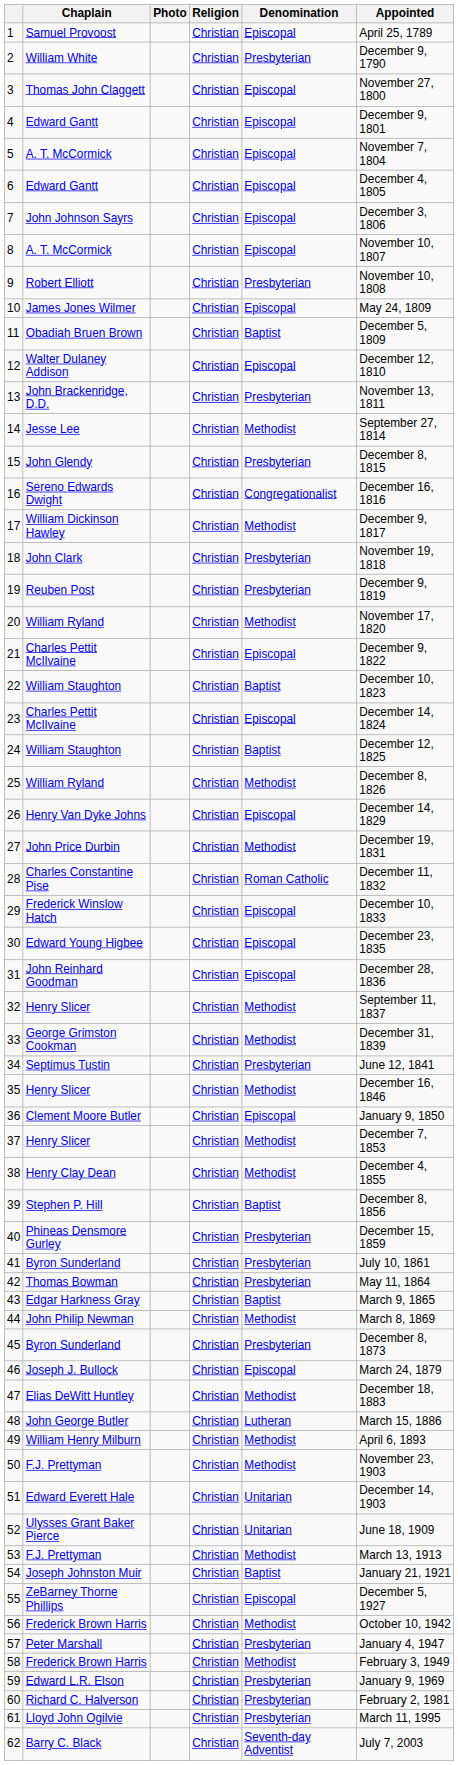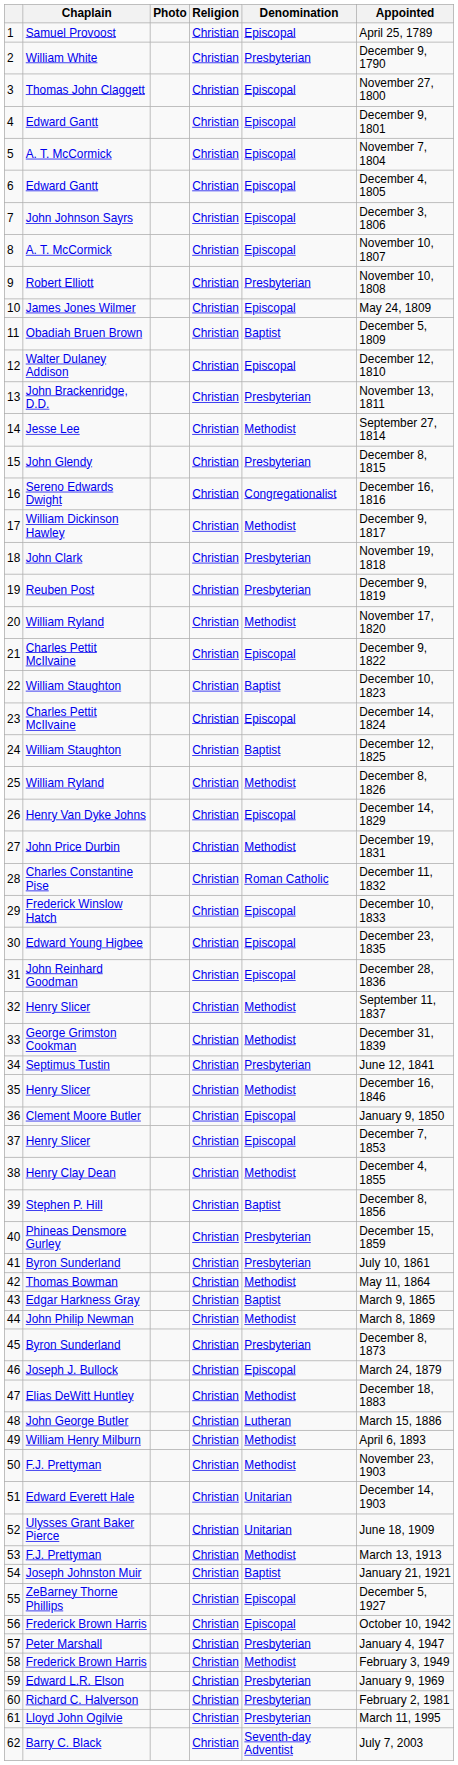 <table class="wikitable sortable">
 <tr>
 <th></th>
 <th>Chaplain</th>
 <th>Photo</th>
 <th>Religion</th>
 <th>Denomination</th>
 <th>Appointed</th>
 </tr>
 <tr>
 <td>1</td>
 <td><a href='#'>Samuel Provoost</a></td>
 <td></td>
 <td><a href='#'>Christian</a></td>
 <td><a href='#'>Episcopal</a></td>
 <td>April 25, 1789</td>
 </tr>
 <tr>
 <td>2</td>
 <td><a href='#'>William White</a></td>
 <td></td>
 <td><a href='#'>Christian</a></td>
 <td><a href='#'>Presbyterian</a></td>
 <td>December 9, 1790</td>
 </tr>
 <tr>
 <td>3</td>
 <td><a href='#'>Thomas John Claggett</a></td>
 <td></td>
 <td><a href='#'>Christian</a></td>
 <td><a href='#'>Episcopal</a></td>
 <td>November 27, 1800</td>
 </tr>
 <tr>
 <td>4</td>
 <td><a href='#'>Edward Gantt</a></td>
 <td></td>
 <td><a href='#'>Christian</a></td>
 <td><a href='#'>Episcopal</a></td>
 <td>December 9, 1801</td>
 </tr>
 <tr>
 <td>5</td>
 <td><a href='#'>A. T. McCormick</a></td>
 <td></td>
 <td><a href='#'>Christian</a></td>
 <td><a href='#'>Episcopal</a></td>
 <td>November 7, 1804</td>
 </tr>
 <tr>
 <td>6</td>
 <td><a href='#'>Edward Gantt</a></td>
 <td></td>
 <td><a href='#'>Christian</a></td>
 <td><a href='#'>Episcopal</a></td>
 <td>December 4, 1805</td>
 </tr>
 <tr>
 <td>7</td>
 <td><a href='#'>John Johnson Sayrs</a></td>
 <td></td>
 <td><a href='#'>Christian</a></td>
 <td><a href='#'>Episcopal</a></td>
 <td>December 3, 1806</td>
 </tr>
 <tr>
 <td>8</td>
 <td><a href='#'>A. T. McCormick</a></td>
 <td></td>
 <td><a href='#'>Christian</a></td>
 <td><a href='#'>Episcopal</a></td>
 <td>November 10, 1807</td>
 </tr>
 <tr>
 <td>9</td>
 <td><a href='#'>Robert Elliott</a></td>
 <td></td>
 <td><a href='#'>Christian</a></td>
 <td><a href='#'>Presbyterian</a></td>
 <td>November 10, 1808</td>
 </tr>
 <tr>
 <td>10</td>
 <td><a href='#'>James Jones Wilmer</a></td>
 <td></td>
 <td><a href='#'>Christian</a></td>
 <td><a href='#'>Episcopal</a></td>
 <td>May 24, 1809</td>
 </tr>
 <tr>
 <td>11</td>
 <td><a href='#'>Obadiah Bruen Brown</a></td>
 <td></td>
 <td><a href='#'>Christian</a></td>
 <td><a href='#'>Baptist</a></td>
 <td>December 5, 1809</td>
 </tr>
 <tr>
 <td>12</td>
 <td><a href='#'>Walter Dulaney Addison</a></td>
 <td></td>
 <td><a href='#'>Christian</a></td>
 <td><a href='#'>Episcopal</a></td>
 <td>December 12, 1810</td>
 </tr>
 <tr>
 <td>13</td>
 <td><a href='#'>John Brackenridge, D.D.</a></td>
 <td></td>
 <td><a href='#'>Christian</a></td>
 <td><a href='#'>Presbyterian</a></td>
 <td>November 13, 1811</td>
 </tr>
 <tr>
 <td>14</td>
 <td><a href='#'>Jesse Lee</a></td>
 <td></td>
 <td><a href='#'>Christian</a></td>
 <td><a href='#'>Methodist</a></td>
 <td>September 27, 1814</td>
 </tr>
 <tr>
 <td>15</td>
 <td><a href='#'>John Glendy</a></td>
 <td></td>
 <td><a href='#'>Christian</a></td>
 <td><a href='#'>Presbyterian</a></td>
 <td>December 8, 1815</td>
 </tr>
 <tr>
 <td>16</td>
 <td><a href='#'>Sereno Edwards Dwight</a></td>
 <td></td>
 <td><a href='#'>Christian</a></td>
 <td><a href='#'>Congregationalist</a></td>
 <td>December 16, 1816</td>
 </tr>
 <tr>
 <td>17</td>
 <td><a href='#'>William Dickinson Hawley</a></td>
 <td></td>
 <td><a href='#'>Christian</a></td>
 <td><a href='#'>Methodist</a></td>
 <td>December 9, 1817</td>
 </tr>
 <tr>
 <td>18</td>
 <td><a href='#'>John Clark</a></td>
 <td></td>
 <td><a href='#'>Christian</a></td>
 <td><a href='#'>Presbyterian</a></td>
 <td>November 19, 1818</td>
 </tr>
 <tr>
 <td>19</td>
 <td><a href='#'>Reuben Post</a></td>
 <td></td>
 <td><a href='#'>Christian</a></td>
 <td><a href='#'>Presbyterian</a></td>
 <td>December 9, 1819</td>
 </tr>
 <tr>
 <td>20</td>
 <td><a href='#'>William Ryland</a></td>
 <td></td>
 <td><a href='#'>Christian</a></td>
 <td><a href='#'>Methodist</a></td>
 <td>November 17, 1820</td>
 </tr>
 <tr>
 <td>21</td>
 <td><a href='#'>Charles Pettit McIlvaine</a></td>
 <td></td>
 <td><a href='#'>Christian</a></td>
 <td><a href='#'>Episcopal</a></td>
 <td>December 9, 1822</td>
 </tr>
 <tr>
 <td>22</td>
 <td><a href='#'>William Staughton</a></td>
 <td></td>
 <td><a href='#'>Christian</a></td>
 <td><a href='#'>Baptist</a></td>
 <td>December 10, 1823</td>
 </tr>
 <tr>
 <td>23</td>
 <td><a href='#'>Charles Pettit McIlvaine</a></td>
 <td></td>
 <td><a href='#'>Christian</a></td>
 <td><a href='#'>Episcopal</a></td>
 <td>December 14, 1824</td>
 </tr>
 <tr>
 <td>24</td>
 <td><a href='#'>William Staughton</a></td>
 <td></td>
 <td><a href='#'>Christian</a></td>
 <td><a href='#'>Baptist</a></td>
 <td>December 12, 1825</td>
 </tr>
 <tr>
 <td>25</td>
 <td><a href='#'>William Ryland</a></td>
 <td></td>
 <td><a href='#'>Christian</a></td>
 <td><a href='#'>Methodist</a></td>
 <td>December 8, 1826</td>
 </tr>
 <tr>
 <td>26</td>
 <td><a href='#'>Henry Van Dyke Johns</a></td>
 <td></td>
 <td><a href='#'>Christian</a></td>
 <td><a href='#'>Episcopal</a></td>
 <td>December 14, 1829</td>
 </tr>
 <tr>
 <td>27</td>
 <td><a href='#'>John Price Durbin</a></td>
 <td></td>
 <td><a href='#'>Christian</a></td>
 <td><a href='#'>Methodist</a></td>
 <td>December 19, 1831</td>
 </tr>
 <tr>
 <td>28</td>
 <td><a href='#'>Charles Constantine Pise</a></td>
 <td></td>
 <td><a href='#'>Christian</a></td>
 <td><a href='#'>Roman Catholic</a></td>
 <td>December 11, 1832</td>
 </tr>
 <tr>
 <td>29</td>
 <td><a href='#'>Frederick Winslow Hatch</a></td>
 <td></td>
 <td><a href='#'>Christian</a></td>
 <td><a href='#'>Episcopal</a></td>
 <td>December 10, 1833</td>
 </tr>
 <tr>
 <td>30</td>
 <td><a href='#'>Edward Young Higbee</a></td>
 <td></td>
 <td><a href='#'>Christian</a></td>
 <td><a href='#'>Episcopal</a></td>
 <td>December 23, 1835</td>
 </tr>
 <tr>
 <td>31</td>
 <td><a href='#'>John Reinhard Goodman</a></td>
 <td></td>
 <td><a href='#'>Christian</a></td>
 <td><a href='#'>Episcopal</a></td>
 <td>December 28, 1836</td>
 </tr>
 <tr>
 <td>32</td>
 <td><a href='#'>Henry Slicer</a></td>
 <td></td>
 <td><a href='#'>Christian</a></td>
 <td><a href='#'>Methodist</a></td>
 <td>September 11, 1837</td>
 </tr>
 <tr>
 <td>33</td>
 <td><a href='#'>George Grimston Cookman</a></td>
 <td></td>
 <td><a href='#'>Christian</a></td>
 <td><a href='#'>Methodist</a></td>
 <td>December 31, 1839</td>
 </tr>
 <tr>
 <td>34</td>
 <td><a href='#'>Septimus Tustin</a></td>
 <td></td>
 <td><a href='#'>Christian</a></td>
 <td><a href='#'>Presbyterian</a></td>
 <td>June 12, 1841</td>
 </tr>
 <tr>
 <td>35</td>
 <td><a href='#'>Henry Slicer</a></td>
 <td></td>
 <td><a href='#'>Christian</a></td>
 <td><a href='#'>Methodist</a></td>
 <td>December 16, 1846</td>
 </tr>
 <tr>
 <td>36</td>
 <td><a href='#'>Clement Moore Butler</a></td>
 <td></td>
 <td><a href='#'>Christian</a></td>
 <td><a href='#'>Episcopal</a></td>
 <td>January 9, 1850</td>
 </tr>
 <tr>
 <td>37</td>
 <td><a href='#'>Henry Slicer</a></td>
 <td></td>
 <td><a href='#'>Christian</a></td>
-<td><a href='#'>Methodist</a></td>
+<td><a href='#'>Episcopal</a></td>
 <td>December 7, 1853</td>
 </tr>
 <tr>
 <td>38</td>
 <td><a href='#'>Henry Clay Dean</a></td>
 <td></td>
 <td><a href='#'>Christian</a></td>
 <td><a href='#'>Methodist</a></td>
 <td>December 4, 1855</td>
 </tr>
 <tr>
 <td>39</td>
 <td><a href='#'>Stephen P. Hill</a></td>
 <td></td>
 <td><a href='#'>Christian</a></td>
 <td><a href='#'>Baptist</a></td>
 <td>December 8, 1856</td>
 </tr>
 <tr>
 <td>40</td>
 <td><a href='#'>Phineas Densmore Gurley</a></td>
 <td></td>
 <td><a href='#'>Christian</a></td>
 <td><a href='#'>Presbyterian</a></td>
 <td>December 15, 1859</td>
 </tr>
 <tr>
 <td>41</td>
 <td><a href='#'>Byron Sunderland</a></td>
 <td></td>
 <td><a href='#'>Christian</a></td>
 <td><a href='#'>Presbyterian</a></td>
 <td>July 10, 1861</td>
 </tr>
 <tr>
 <td>42</td>
 <td><a href='#'>Thomas Bowman</a></td>
 <td></td>
 <td><a href='#'>Christian</a></td>
-<td><a href='#'>Presbyterian</a></td>
+<td><a href='#'>Methodist</a></td>
 <td>May 11, 1864</td>
 </tr>
 <tr>
 <td>43</td>
 <td><a href='#'>Edgar Harkness Gray</a></td>
 <td></td>
 <td><a href='#'>Christian</a></td>
 <td><a href='#'>Baptist</a></td>
 <td>March 9, 1865</td>
 </tr>
 <tr>
 <td>44</td>
 <td><a href='#'>John Philip Newman</a></td>
 <td></td>
 <td><a href='#'>Christian</a></td>
 <td><a href='#'>Methodist</a></td>
 <td>March 8, 1869</td>
 </tr>
 <tr>
 <td>45</td>
 <td><a href='#'>Byron Sunderland</a></td>
 <td></td>
 <td><a href='#'>Christian</a></td>
 <td><a href='#'>Presbyterian</a></td>
 <td>December 8, 1873</td>
 </tr>
 <tr>
 <td>46</td>
 <td><a href='#'>Joseph J. Bullock</a></td>
 <td></td>
 <td><a href='#'>Christian</a></td>
 <td><a href='#'>Episcopal</a></td>
 <td>March 24, 1879</td>
 </tr>
 <tr>
 <td>47</td>
 <td><a href='#'>Elias DeWitt Huntley</a></td>
 <td></td>
 <td><a href='#'>Christian</a></td>
 <td><a href='#'>Methodist</a></td>
 <td>December 18, 1883</td>
 </tr>
 <tr>
 <td>48</td>
 <td><a href='#'>John George Butler</a></td>
 <td></td>
 <td><a href='#'>Christian</a></td>
 <td><a href='#'>Lutheran</a></td>
 <td>March 15, 1886</td>
 </tr>
 <tr>
 <td>49</td>
 <td><a href='#'>William Henry Milburn</a></td>
 <td></td>
 <td><a href='#'>Christian</a></td>
 <td><a href='#'>Methodist</a></td>
 <td>April 6, 1893</td>
 </tr>
 <tr>
 <td>50</td>
 <td><a href='#'>F.J. Prettyman</a></td>
 <td></td>
 <td><a href='#'>Christian</a></td>
 <td><a href='#'>Methodist</a></td>
 <td>November 23, 1903</td>
 </tr>
 <tr>
 <td>51</td>
 <td><a href='#'>Edward Everett Hale</a></td>
 <td></td>
 <td><a href='#'>Christian</a></td>
 <td><a href='#'>Unitarian</a></td>
 <td>December 14, 1903</td>
 </tr>
 <tr>
 <td>52</td>
 <td><a href='#'>Ulysses Grant Baker Pierce</a></td>
 <td></td>
 <td><a href='#'>Christian</a></td>
 <td><a href='#'>Unitarian</a></td>
 <td>June 18, 1909</td>
 </tr>
 <tr>
 <td>53</td>
 <td><a href='#'>F.J. Prettyman</a></td>
 <td></td>
 <td><a href='#'>Christian</a></td>
 <td><a href='#'>Methodist</a></td>
 <td>March 13, 1913</td>
 </tr>
 <tr>
 <td>54</td>
 <td><a href='#'>Joseph Johnston Muir</a></td>
 <td></td>
 <td><a href='#'>Christian</a></td>
 <td><a href='#'>Baptist</a></td>
 <td>January 21, 1921</td>
 </tr>
 <tr>
 <td>55</td>
 <td><a href='#'>ZeBarney Thorne Phillips</a></td>
 <td></td>
 <td><a href='#'>Christian</a></td>
 <td><a href='#'>Episcopal</a></td>
 <td>December 5, 1927</td>
 </tr>
 <tr>
 <td>56</td>
 <td><a href='#'>Frederick Brown Harris</a></td>
 <td></td>
 <td><a href='#'>Christian</a></td>
-<td><a href='#'>Methodist</a></td>
+<td><a href='#'>Episcopal</a></td>
 <td>October 10, 1942</td>
 </tr>
 <tr>
 <td>57</td>
 <td><a href='#'>Peter Marshall</a></td>
 <td></td>
 <td><a href='#'>Christian</a></td>
 <td><a href='#'>Presbyterian</a></td>
 <td>January 4, 1947</td>
 </tr>
 <tr>
 <td>58</td>
 <td><a href='#'>Frederick Brown Harris</a></td>
 <td></td>
 <td><a href='#'>Christian</a></td>
 <td><a href='#'>Methodist</a></td>
 <td>February 3, 1949</td>
 </tr>
 <tr>
 <td>59</td>
 <td><a href='#'>Edward L.R. Elson</a></td>
 <td></td>
 <td><a href='#'>Christian</a></td>
 <td><a href='#'>Presbyterian</a></td>
 <td>January 9, 1969</td>
 </tr>
 <tr>
 <td>60</td>
 <td><a href='#'>Richard C. Halverson</a></td>
 <td></td>
 <td><a href='#'>Christian</a></td>
 <td><a href='#'>Presbyterian</a></td>
 <td>February 2, 1981</td>
 </tr>
 <tr>
 <td>61</td>
 <td><a href='#'>Lloyd John Ogilvie</a></td>
 <td></td>
 <td><a href='#'>Christian</a></td>
 <td><a href='#'>Presbyterian</a></td>
 <td>March 11, 1995</td>
 </tr>
 <tr>
 <td>62</td>
 <td><a href='#'>Barry C. Black</a></td>
 <td></td>
 <td><a href='#'>Christian</a></td>
 <td><a href='#'>Seventh-day Adventist</a></td>
 <td>July 7, 2003</td>
 </tr>
 </table>
